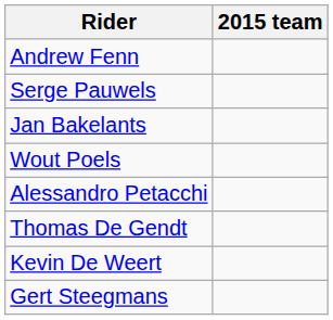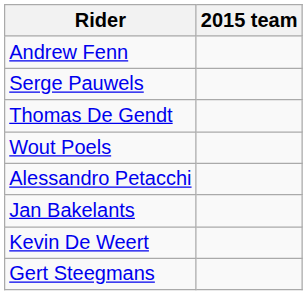 <table class="wikitable">
 <tr>
 <th>Rider</th>
 <th>2015 team</th>
 </tr>
 <tr>
 <td><a href='#'>Andrew Fenn</a></td>
 <td></td>
 </tr>
 <tr>
 <td><a href='#'>Serge Pauwels</a></td>
 <td></td>
 </tr>
 <tr>
-<td><a href='#'>Jan Bakelants</a></td>
+<td><a href='#'>Thomas De Gendt</a></td>
 <td></td>
 </tr>
 <tr>
 <td><a href='#'>Wout Poels</a></td>
 <td></td>
 </tr>
 <tr>
 <td><a href='#'>Alessandro Petacchi</a></td>
 <td></td>
 </tr>
 <tr>
-<td><a href='#'>Thomas De Gendt</a></td>
+<td><a href='#'>Jan Bakelants</a></td>
 <td></td>
 </tr>
 <tr>
 <td><a href='#'>Kevin De Weert</a></td>
 <td></td>
 </tr>
 <tr>
 <td><a href='#'>Gert Steegmans</a></td>
 <td></td>
 </tr>
 </table>
